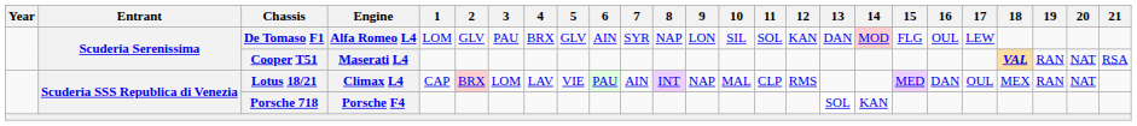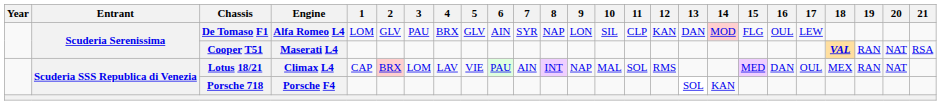 <table class="wikitable" style="text-align:center; font-size:90%">
 <tr>
 <th>Year</th>
 <th>Entrant</th>
 <th>Chassis</th>
 <th>Engine</th>
 <th>1</th>
 <th>2</th>
 <th>3</th>
 <th>4</th>
 <th>5</th>
 <th>6</th>
 <th>7</th>
 <th>8</th>
 <th>9</th>
 <th>10</th>
 <th>11</th>
 <th>12</th>
 <th>13</th>
 <th>14</th>
 <th>15</th>
 <th>16</th>
 <th>17</th>
 <th>18</th>
 <th>19</th>
 <th>20</th>
 <th>21</th>
 </tr>
 <tr>
 <td rowspan="2"></td>
 <th rowspan="2"><a href='#'>Scuderia Serenissima</a></th>
 <th><a href='#'>De Tomaso</a> <a href='#'>F1</a></th>
 <th><a href='#'>Alfa Romeo</a> <a href='#'>L4</a></th>
 <td><a href='#'>LOM</a></td>
 <td><a href='#'>GLV</a></td>
 <td><a href='#'>PAU</a></td>
 <td><a href='#'>BRX</a></td>
 <td><a href='#'>GLV</a></td>
 <td><a href='#'>AIN</a></td>
 <td><a href='#'>SYR</a></td>
 <td><a href='#'>NAP</a></td>
 <td><a href='#'>LON</a></td>
 <td><a href='#'>SIL</a></td>
-<td><a href='#'>SOL</a></td>
+<td><a href='#'>CLP</a></td>
 <td><a href='#'>KAN</a></td>
 <td><a href='#'>DAN</a></td>
 <td style="background:#FFCFCF;"><a href='#'>MOD</a><br></td>
 <td><a href='#'>FLG</a></td>
 <td><a href='#'>OUL</a></td>
 <td><a href='#'>LEW</a></td>
 <td></td>
 <td></td>
 <td></td>
 <td></td>
 </tr>
 <tr>
 <th><a href='#'>Cooper</a> <a href='#'>T51</a></th>
 <th><a href='#'>Maserati</a> <a href='#'>L4</a></th>
 <td></td>
 <td></td>
 <td></td>
 <td></td>
 <td></td>
 <td></td>
 <td></td>
 <td></td>
 <td></td>
 <td></td>
 <td></td>
 <td></td>
 <td></td>
 <td></td>
 <td></td>
 <td></td>
 <td></td>
 <td style="background:#FFDF9F;"><a href='#'><strong><em>VAL</em></strong></a><br></td>
 <td><a href='#'>RAN</a></td>
 <td><a href='#'>NAT</a></td>
 <td><a href='#'>RSA</a></td>
 </tr>
 <tr>
 <td rowspan="2"></td>
 <th rowspan="2"><a href='#'>Scuderia SSS Republica di Venezia</a></th>
 <th><a href='#'>Lotus</a> <a href='#'>18/21</a></th>
 <th><a href='#'>Climax</a> <a href='#'>L4</a></th>
 <td><a href='#'>CAP</a></td>
 <td style="background:#FFCFCF;"><a href='#'>BRX</a><br></td>
 <td><a href='#'>LOM</a></td>
 <td><a href='#'>LAV</a></td>
 <td><a href='#'>VIE</a></td>
 <td style="background:#DFFFDF;"><a href='#'>PAU</a><br></td>
 <td><a href='#'>AIN</a></td>
 <td style="background:#EFCFFF;"><a href='#'>INT</a><br></td>
 <td><a href='#'>NAP</a></td>
 <td><a href='#'>MAL</a></td>
-<td><a href='#'>CLP</a></td>
+<td><a href='#'>SOL</a></td>
 <td><a href='#'>RMS</a></td>
 <td></td>
 <td></td>
 <td style="background:#EFCFFF;"><a href='#'>MED</a><br></td>
 <td><a href='#'>DAN</a></td>
 <td><a href='#'>OUL</a></td>
 <td><a href='#'>MEX</a></td>
 <td><a href='#'>RAN</a></td>
 <td><a href='#'>NAT</a></td>
 <td></td>
 </tr>
 <tr>
 <th><a href='#'>Porsche 718</a></th>
 <th><a href='#'>Porsche</a> <a href='#'>F4</a></th>
 <td></td>
 <td></td>
 <td></td>
 <td></td>
 <td></td>
 <td></td>
 <td></td>
 <td></td>
 <td></td>
 <td></td>
 <td></td>
 <td></td>
 <td style="background:#FFFFFF;"><a href='#'>SOL</a><br></td>
 <td><a href='#'>KAN</a></td>
 <td></td>
 <td></td>
 <td></td>
 <td></td>
 <td></td>
 <td></td>
 <td></td>
 </tr>
 <tr>
 <th colspan="25"></th>
 </tr>
 </table>
